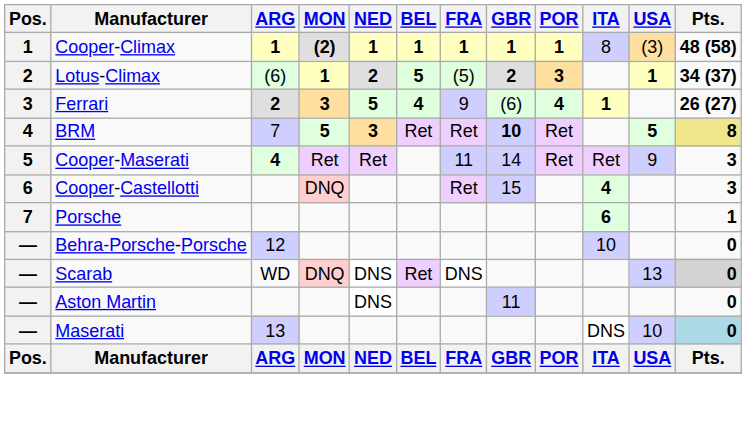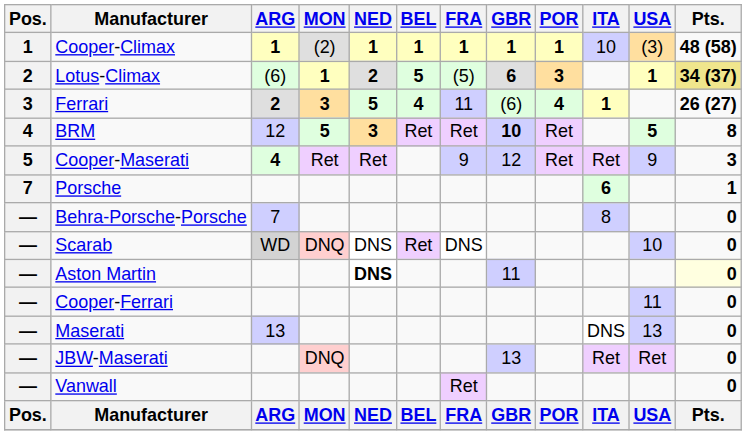 <table class="wikitable" style="font-size: 85%; text-align:center;">
 <tr valign="top">
 <th valign="middle">Pos.</th>
 <th valign="middle">Manufacturer</th>
 <th><a href='#'>ARG</a><br></th>
 <th><a href='#'>MON</a><br></th>
 <th><a href='#'>NED</a><br></th>
 <th><a href='#'>BEL</a><br></th>
 <th><a href='#'>FRA</a><br></th>
 <th><a href='#'>GBR</a><br></th>
 <th><a href='#'>POR</a><br></th>
 <th><a href='#'>ITA</a><br></th>
 <th><a href='#'>USA</a><br></th>
 <th valign="middle">Pts.</th>
 </tr>
 <tr>
 <th>1</th>
 <td align="left"> <a href='#'>Cooper</a>-<a href='#'>Climax</a></td>
 <td style="background:#ffffbf;"><strong>1</strong></td>
-<td style="background:#dfdfdf;"><strong>(2)</strong></td>
+<td style="background:#dfdfdf;">(2)</td>
 <td style="background:#ffffbf;"><strong>1</strong></td>
 <td style="background:#ffffbf;"><strong>1</strong></td>
 <td style="background:#ffffbf;"><strong>1</strong></td>
 <td style="background:#ffffbf;"><strong>1</strong></td>
 <td style="background:#ffffbf;"><strong>1</strong></td>
-<td style="background:#cfcfff;">8</td>
+<td style="background:#cfcfff;">10</td>
 <td style="background:#ffdf9f;">(3)</td>
 <td align="right"><strong>48 (58)</strong></td>
 </tr>
 <tr>
 <th>2</th>
 <td align="left"> <a href='#'>Lotus</a>-<a href='#'>Climax</a></td>
 <td style="background:#dfffdf;">(6)</td>
 <td style="background:#ffffbf;"><strong>1</strong></td>
 <td style="background:#dfdfdf;"><strong>2</strong></td>
 <td style="background:#dfffdf;"><strong>5</strong></td>
 <td style="background:#dfffdf;">(5)</td>
-<td style="background:#dfdfdf;"><strong>2</strong></td>
+<td style="background:#dfdfdf;"><strong>6</strong></td>
 <td style="background:#ffdf9f;"><strong>3</strong></td>
 <td></td>
 <td style="background:#ffffbf;"><strong>1</strong></td>
-<td align="right"><strong>34 (37)</strong></td>
+<td align="right" style="background: khaki;"><strong>34 (37)</strong></td>
 </tr>
 <tr>
 <th>3</th>
 <td align="left"> <a href='#'>Ferrari</a></td>
 <td style="background:#dfdfdf;"><strong>2</strong></td>
 <td style="background:#ffdf9f;"><strong>3</strong></td>
 <td style="background:#dfffdf;"><strong>5</strong></td>
 <td style="background:#dfffdf;"><strong>4</strong></td>
-<td style="background:#cfcfff;">9</td>
+<td style="background:#cfcfff;">11</td>
 <td style="background:#dfffdf;">(6)</td>
 <td style="background:#dfffdf;"><strong>4</strong></td>
 <td style="background:#ffffbf;"><strong>1</strong></td>
 <td></td>
 <td align="right"><strong>26 (27)</strong></td>
 </tr>
 <tr>
 <th>4</th>
 <td align="left"> <a href='#'>BRM</a></td>
-<td style="background:#cfcfff;">7</td>
+<td style="background:#cfcfff;">12</td>
 <td style="background:#dfffdf;"><strong>5</strong></td>
 <td style="background:#ffdf9f;"><strong>3</strong></td>
 <td style="background:#efcfff;">Ret</td>
 <td style="background:#efcfff;">Ret</td>
 <td style="background:#cfcfff;"><strong>10</strong></td>
 <td style="background:#efcfff;">Ret</td>
 <td></td>
 <td style="background:#dfffdf;"><strong>5</strong></td>
-<td align="right" style="background: khaki;"><strong>8</strong></td>
+<td align="right"><strong>8</strong></td>
 </tr>
 <tr>
 <th>5</th>
 <td align="left"> <a href='#'>Cooper</a>-<a href='#'>Maserati</a></td>
 <td style="background:#dfffdf;"><strong>4</strong></td>
 <td style="background:#efcfff;">Ret</td>
 <td style="background:#efcfff;">Ret</td>
 <td></td>
-<td style="background:#cfcfff;">11</td>
-<td style="background:#cfcfff;">14</td>
+<td style="background:#cfcfff;">9</td>
+<td style="background:#cfcfff;">12</td>
 <td style="background:#efcfff;">Ret</td>
 <td style="background:#efcfff;">Ret</td>
 <td style="background:#cfcfff;">9</td>
-<td align="right"><strong>3</strong></td>
-</tr>
-<tr>
-<th>6</th>
-<td align="left"> <a href='#'>Cooper</a>-<a href='#'>Castellotti</a></td>
-<td></td>
-<td style="background:#ffcfcf;">DNQ</td>
-<td></td>
-<td></td>
-<td style="background:#efcfff;">Ret</td>
-<td style="background:#cfcfff;">15</td>
-<td></td>
-<td style="background:#dfffdf;"><strong>4</strong></td>
-<td></td>
 <td align="right"><strong>3</strong></td>
 </tr>
 <tr>
 <th>7</th>
 <td align="left"> <a href='#'>Porsche</a></td>
 <td></td>
 <td></td>
 <td></td>
 <td></td>
 <td></td>
 <td></td>
 <td></td>
 <td style="background:#dfffdf;"><strong>6</strong></td>
 <td></td>
 <td align="right"><strong>1</strong></td>
 </tr>
 <tr>
 <th>—</th>
 <td align="left"> <a href='#'>Behra-Porsche</a>-<a href='#'>Porsche</a></td>
-<td style="background:#cfcfff;">12</td>
+<td style="background:#cfcfff;">7</td>
 <td></td>
 <td></td>
 <td></td>
 <td></td>
 <td></td>
 <td></td>
-<td style="background:#cfcfff;">10</td>
+<td style="background:#cfcfff;">8</td>
 <td></td>
 <td align="right"><strong>0</strong></td>
 </tr>
 <tr>
 <th>—</th>
 <td align="left"> <a href='#'>Scarab</a></td>
-<td>WD</td>
+<td style="background: lightgrey;">WD</td>
 <td style="background:#ffcfcf;">DNQ</td>
 <td style="background:#ffffff;">DNS</td>
 <td style="background:#efcfff;">Ret</td>
 <td style="background:#ffffff;">DNS</td>
 <td></td>
 <td></td>
 <td></td>
-<td style="background:#cfcfff;">13</td>
-<td align="right" style="background: lightgrey;"><strong>0</strong></td>
+<td style="background:#cfcfff;">10</td>
+<td align="right"><strong>0</strong></td>
 </tr>
 <tr>
 <th>—</th>
 <td align="left"> <a href='#'>Aston Martin</a></td>
 <td></td>
 <td></td>
-<td style="background:#ffffff;">DNS</td>
+<td style="background:#ffffff;"><strong>DNS</strong></td>
 <td></td>
 <td></td>
 <td style="background:#cfcfff;">11</td>
 <td></td>
 <td></td>
 <td></td>
+<td align="right" style="background: lightyellow;"><strong>0</strong></td>
+</tr>
+<tr>
+<th>—</th>
+<td align="left"> <a href='#'>Cooper</a>-<a href='#'>Ferrari</a></td>
+<td></td>
+<td></td>
+<td></td>
+<td></td>
+<td></td>
+<td></td>
+<td></td>
+<td></td>
+<td style="background:#cfcfff;">11</td>
 <td align="right"><strong>0</strong></td>
 </tr>
 <tr>
 <th>—</th>
 <td align="left"> <a href='#'>Maserati</a></td>
 <td style="background:#cfcfff;">13</td>
 <td></td>
 <td></td>
 <td></td>
 <td></td>
 <td></td>
 <td></td>
 <td style="background:#ffffff;">DNS</td>
-<td style="background:#cfcfff;">10</td>
-<td align="right" style="background: lightblue;"><strong>0</strong></td>
+<td style="background:#cfcfff;">13</td>
+<td align="right"><strong>0</strong></td>
+</tr>
+<tr>
+<th>—</th>
+<td align="left"> <a href='#'>JBW</a>-<a href='#'>Maserati</a></td>
+<td></td>
+<td style="background:#ffcfcf;">DNQ</td>
+<td></td>
+<td></td>
+<td></td>
+<td style="background:#cfcfff;">13</td>
+<td></td>
+<td style="background:#efcfff;">Ret</td>
+<td style="background:#efcfff;">Ret</td>
+<td align="right"><strong>0</strong></td>
+</tr>
+<tr>
+<th>—</th>
+<td align="left"> <a href='#'>Vanwall</a></td>
+<td></td>
+<td></td>
+<td></td>
+<td></td>
+<td style="background:#efcfff;">Ret</td>
+<td></td>
+<td></td>
+<td></td>
+<td></td>
+<td align="right"><strong>0</strong></td>
 </tr>
 <tr valign="top">
 <th valign="middle">Pos.</th>
 <th valign="middle">Manufacturer</th>
 <th><a href='#'>ARG</a><br></th>
 <th><a href='#'>MON</a><br></th>
 <th><a href='#'>NED</a><br></th>
 <th><a href='#'>BEL</a><br></th>
 <th><a href='#'>FRA</a><br></th>
 <th><a href='#'>GBR</a><br></th>
 <th><a href='#'>POR</a><br></th>
 <th><a href='#'>ITA</a><br></th>
 <th><a href='#'>USA</a><br></th>
 <th valign="middle">Pts.</th>
 </tr>
 <tr>
 </tr>
 </table>
